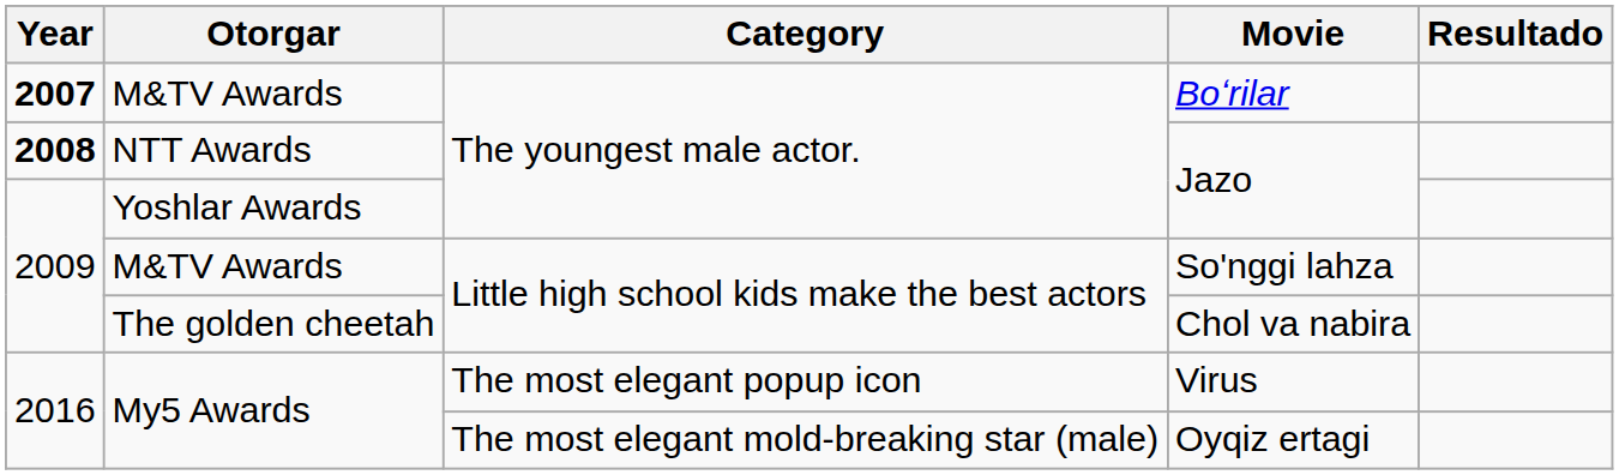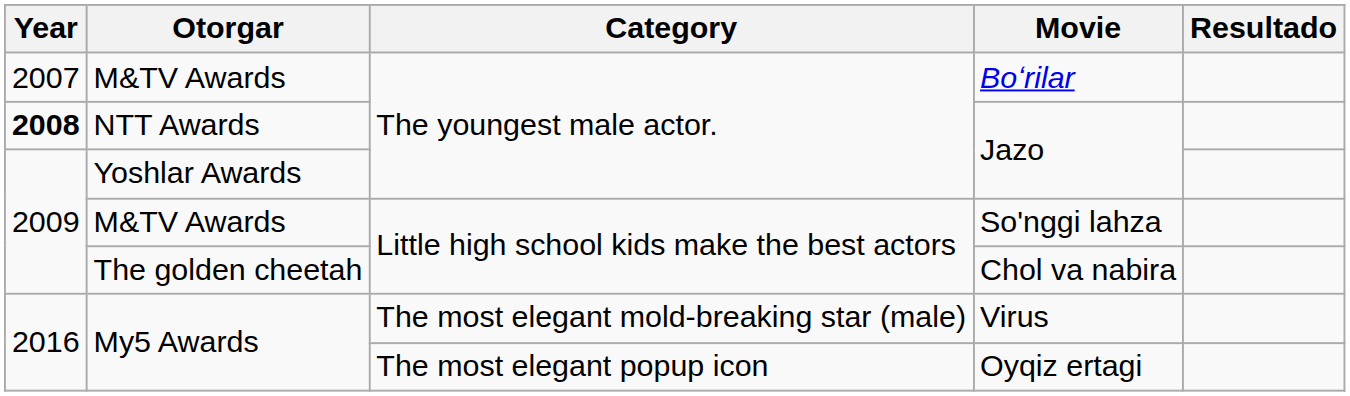 <table class="wikitable">
 <tr>
 <th>Year</th>
 <th>Otorgar</th>
 <th>Category</th>
 <th>Movie</th>
 <th>Resultado</th>
 </tr>
 <tr>
-<td><strong>2007</strong></td>
+<td>2007</td>
 <td>M&TV  Awards</td>
 <td rowspan="3">The youngest male actor.</td>
 <td><em><a href='#'>Boʻrilar</a></em></td>
 <td></td>
 </tr>
 <tr>
 <td><strong>2008</strong></td>
 <td>NTT  Awards</td>
 <td rowspan="2">Jazo</td>
 <td></td>
 </tr>
 <tr>
 <td rowspan="3">2009</td>
 <td>Yoshlar  Awards</td>
 <td></td>
 </tr>
 <tr>
 <td>M&TV Awards</td>
 <td rowspan="2">Little high school kids make the best actors</td>
 <td>So'nggi lahza</td>
 <td></td>
 </tr>
 <tr>
 <td>The golden cheetah</td>
 <td>Chol va nabira</td>
 <td></td>
 </tr>
 <tr>
 <td rowspan="2">2016</td>
 <td rowspan="2">My5  Awards</td>
-<td>The most elegant popup icon</td>
+<td>The most elegant mold-breaking star (male)</td>
 <td>Virus</td>
 <td></td>
 </tr>
 <tr>
-<td>The most elegant mold-breaking star (male)</td>
+<td>The most elegant popup icon</td>
 <td>Oyqiz ertagi</td>
 <td></td>
 </tr>
 </table>
